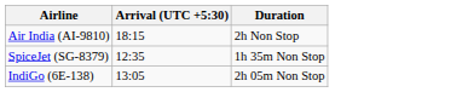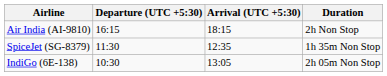 <table class="wikitable" border="1">
 <tr>
 <th>Airline</th>
+<th>Departure (UTC +5:30)</th>
 <th>Arrival (UTC +5:30)</th>
 <th>Duration</th>
 </tr>
 <tr>
 <td><a href='#'>Air India</a> (AI-9810)</td>
+<td>16:15</td>
 <td>18:15</td>
 <td rowspan="1">2h Non Stop</td>
 </tr>
 <tr>
 <td><a href='#'>SpiceJet</a> (SG-8379)</td>
+<td>11:30</td>
 <td>12:35</td>
 <td rowspan="1">1h 35m Non Stop</td>
 </tr>
 <tr>
 <td><a href='#'>IndiGo</a> (6E-138)</td>
+<td>10:30</td>
 <td>13:05</td>
 <td rowspan="1">2h 05m Non Stop</td>
 </tr>
 </table>
